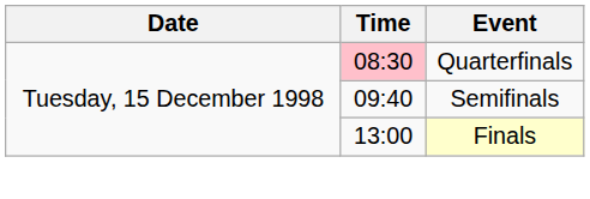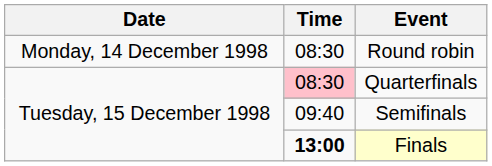 <table class = "wikitable" style="text-align:center;">
 <tr>
 <th width=220>Date</th>
 <th width=50>Time</th>
 <th width=100>Event</th>
+</tr>
+<tr>
+<td>Monday, 14 December 1998</td>
+<td>08:30</td>
+<td>Round robin</td>
 </tr>
 <tr>
 <td rowspan=3>Tuesday, 15 December 1998</td>
 <td style="background: pink;">08:30</td>
 <td>Quarterfinals</td>
 </tr>
 <tr>
 <td>09:40</td>
 <td>Semifinals</td>
 </tr>
 <tr>
-<td>13:00</td>
+<td><strong>13:00</strong></td>
 <td bgcolor=ffffcc>Finals</td>
 </tr>
 </table>
